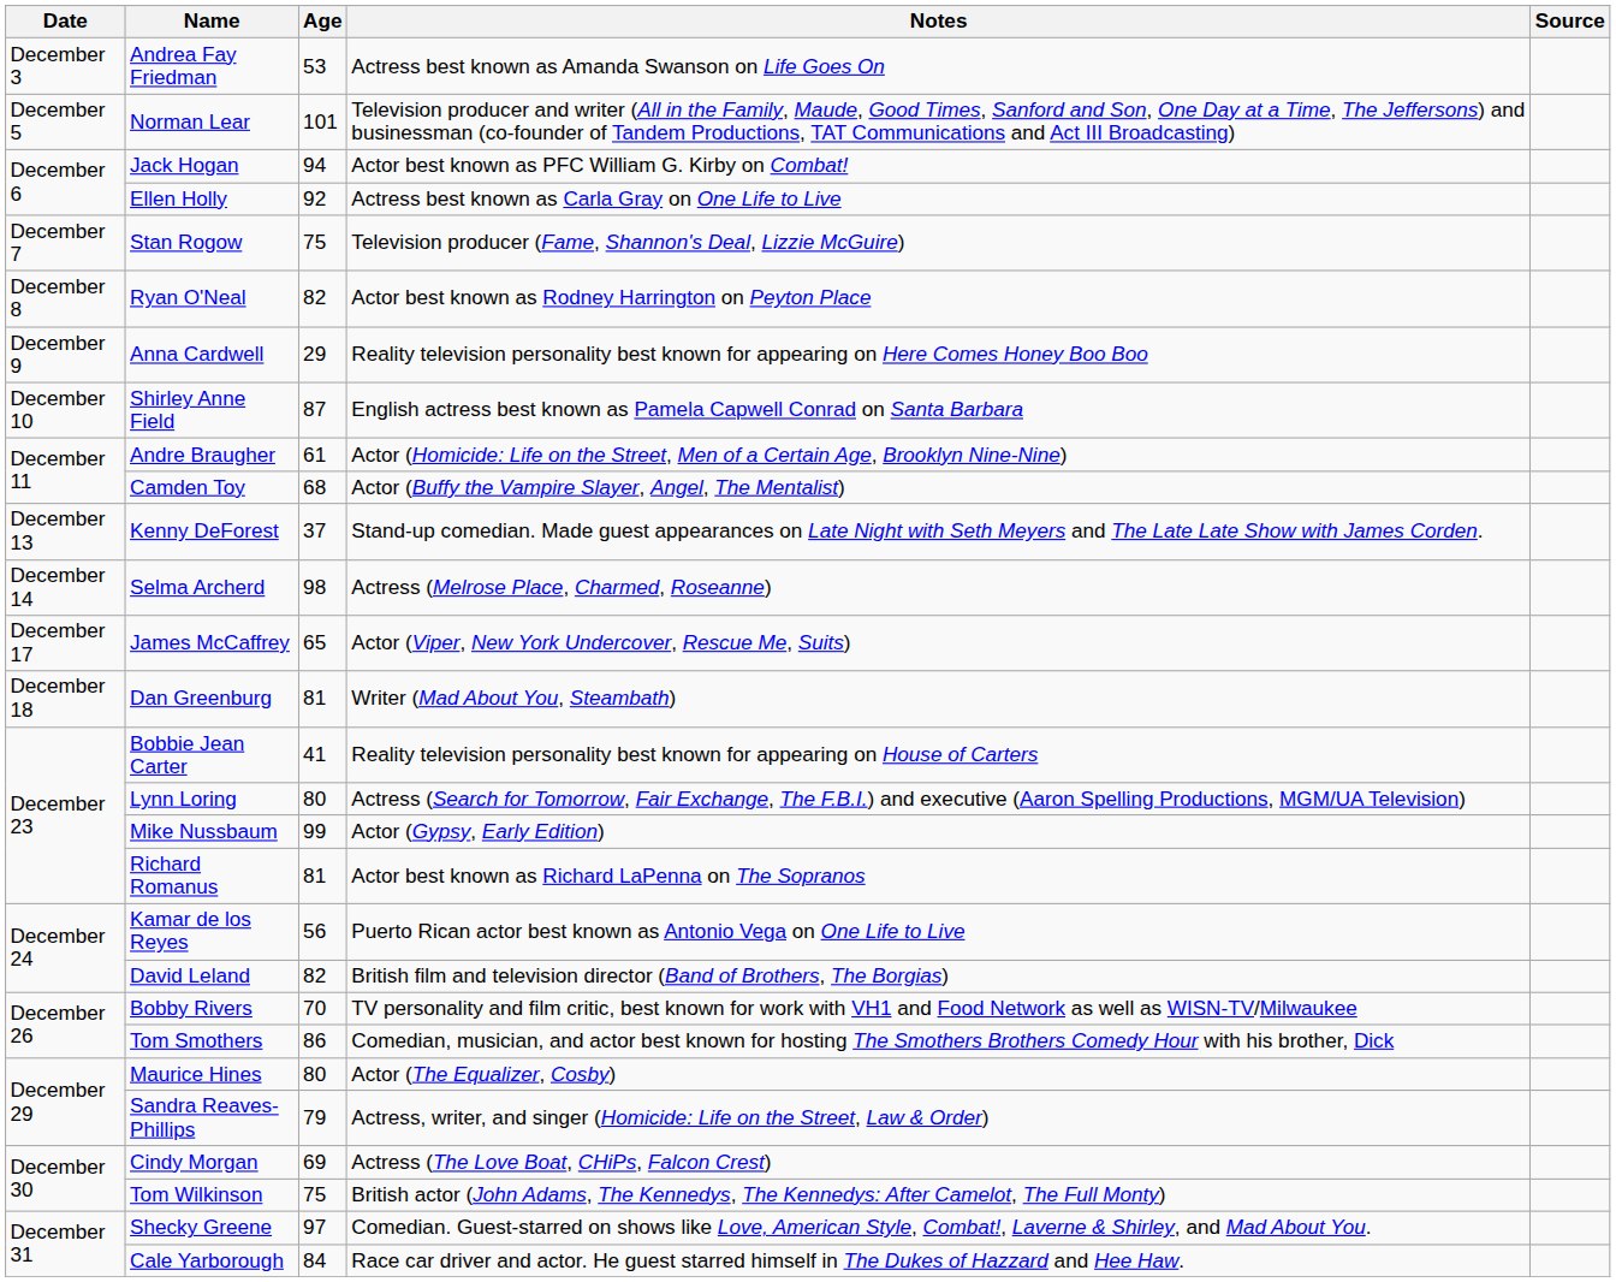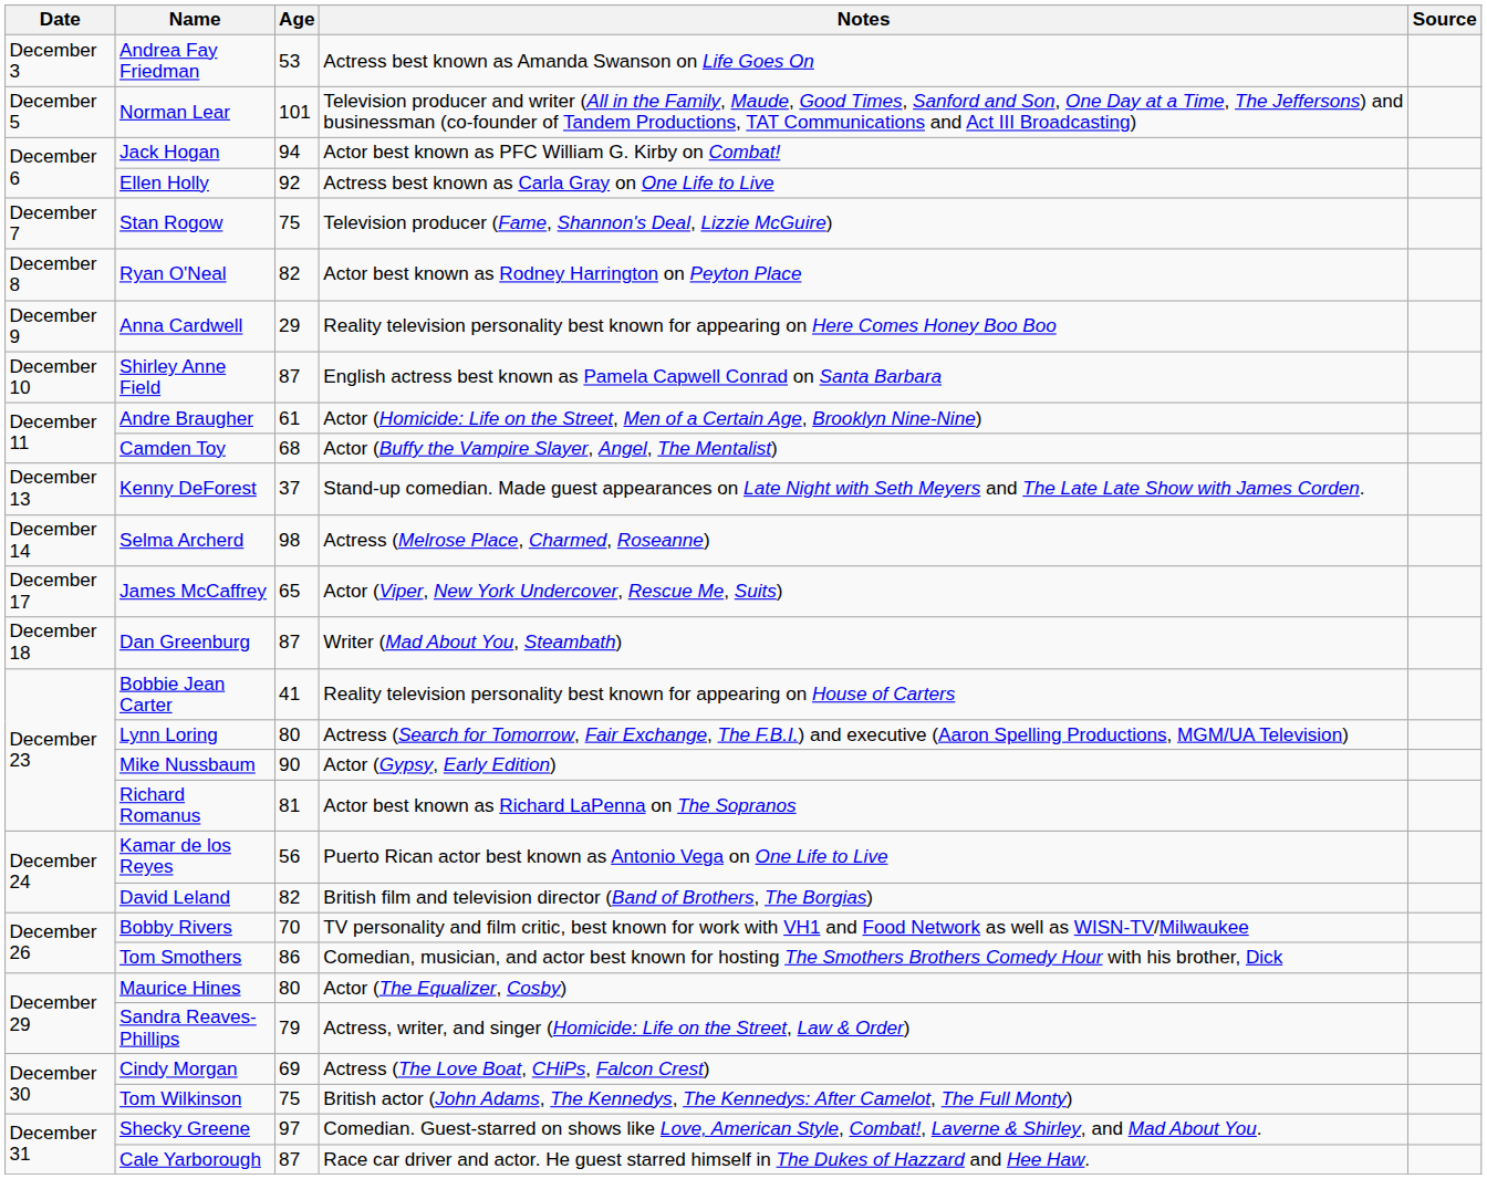 <table class="wikitable sortable">
 <tr>
 <th>Date</th>
 <th>Name</th>
 <th>Age</th>
 <th>Notes</th>
 <th>Source</th>
 </tr>
 <tr>
 <td>December 3</td>
 <td><a href='#'>Andrea Fay Friedman</a></td>
 <td>53</td>
 <td>Actress best known as Amanda Swanson on <em><a href='#'>Life Goes On</a></em></td>
 <td></td>
 </tr>
 <tr>
 <td>December 5</td>
 <td><a href='#'>Norman Lear</a></td>
 <td>101</td>
 <td>Television producer and writer (<em><a href='#'>All in the Family</a></em>, <em><a href='#'>Maude</a></em>, <em><a href='#'>Good Times</a></em>, <em><a href='#'>Sanford and Son</a></em>, <em><a href='#'>One Day at a Time</a></em>, <em><a href='#'>The Jeffersons</a></em>) and businessman (co-founder of <a href='#'>Tandem Productions</a>, <a href='#'>TAT Communications</a> and <a href='#'>Act III Broadcasting</a>)</td>
 <td></td>
 </tr>
 <tr>
 <td rowspan="2">December 6</td>
 <td><a href='#'>Jack Hogan</a></td>
 <td>94</td>
 <td>Actor best known as PFC William G. Kirby on <em><a href='#'>Combat!</a></em></td>
 <td></td>
 </tr>
 <tr>
 <td><a href='#'>Ellen Holly</a></td>
 <td>92</td>
 <td>Actress best known as <a href='#'>Carla Gray</a> on <em><a href='#'>One Life to Live</a></em></td>
 <td></td>
 </tr>
 <tr>
 <td>December 7</td>
 <td><a href='#'>Stan Rogow</a></td>
 <td>75</td>
 <td>Television producer (<em><a href='#'>Fame</a></em>, <em><a href='#'>Shannon's Deal</a></em>, <em><a href='#'>Lizzie McGuire</a></em>)</td>
 <td></td>
 </tr>
 <tr>
 <td>December 8</td>
 <td><a href='#'>Ryan O'Neal</a></td>
 <td>82</td>
 <td>Actor best known as <a href='#'>Rodney Harrington</a> on <em><a href='#'>Peyton Place</a></em></td>
 <td></td>
 </tr>
 <tr>
 <td>December 9</td>
 <td><a href='#'>Anna Cardwell</a></td>
 <td>29</td>
 <td>Reality television personality best known for appearing on <em><a href='#'>Here Comes Honey Boo Boo</a></em></td>
 <td></td>
 </tr>
 <tr>
 <td>December 10</td>
 <td><a href='#'>Shirley Anne Field</a></td>
 <td>87</td>
 <td>English actress best known as <a href='#'>Pamela Capwell Conrad</a> on <em><a href='#'>Santa Barbara</a></em></td>
 <td></td>
 </tr>
 <tr>
 <td rowspan="2">December 11</td>
 <td><a href='#'>Andre Braugher</a></td>
 <td>61</td>
 <td>Actor (<em><a href='#'>Homicide: Life on the Street</a></em>, <em><a href='#'>Men of a Certain Age</a></em>, <em><a href='#'>Brooklyn Nine-Nine</a></em>)</td>
 <td></td>
 </tr>
 <tr>
 <td><a href='#'>Camden Toy</a></td>
 <td>68</td>
 <td>Actor (<em><a href='#'>Buffy the Vampire Slayer</a></em>, <em><a href='#'>Angel</a></em>, <em><a href='#'>The Mentalist</a></em>)</td>
 <td></td>
 </tr>
 <tr>
 <td>December 13</td>
 <td><a href='#'>Kenny DeForest</a></td>
 <td>37</td>
 <td>Stand-up comedian. Made guest appearances on <em><a href='#'>Late Night with Seth Meyers</a></em> and <em><a href='#'>The Late Late Show with James Corden</a></em>.</td>
 <td></td>
 </tr>
 <tr>
 <td>December 14</td>
 <td><a href='#'>Selma Archerd</a></td>
 <td>98</td>
 <td>Actress (<em><a href='#'>Melrose Place</a></em>, <em><a href='#'>Charmed</a></em>, <em><a href='#'>Roseanne</a></em>)</td>
 <td></td>
 </tr>
 <tr>
 <td>December 17</td>
 <td><a href='#'>James McCaffrey</a></td>
 <td>65</td>
 <td>Actor (<em><a href='#'>Viper</a></em>, <em><a href='#'>New York Undercover</a></em>, <em><a href='#'>Rescue Me</a></em>, <em><a href='#'>Suits</a></em>)</td>
 <td></td>
 </tr>
 <tr>
 <td>December 18</td>
 <td><a href='#'>Dan Greenburg</a></td>
-<td>81</td>
+<td>87</td>
 <td>Writer (<em><a href='#'>Mad About You</a></em>, <em><a href='#'>Steambath</a></em>)</td>
 <td></td>
 </tr>
 <tr>
 <td rowspan=4>December 23</td>
 <td><a href='#'>Bobbie Jean Carter</a></td>
 <td>41</td>
 <td>Reality television personality best known for appearing on <em><a href='#'>House of Carters</a></em></td>
 <td></td>
 </tr>
 <tr>
 <td><a href='#'>Lynn Loring</a></td>
 <td>80</td>
 <td>Actress (<em><a href='#'>Search for Tomorrow</a></em>, <em><a href='#'>Fair Exchange</a></em>, <em><a href='#'>The F.B.I.</a></em>) and executive (<a href='#'>Aaron Spelling Productions</a>, <a href='#'>MGM/UA Television</a>)</td>
 <td></td>
 </tr>
 <tr>
 <td><a href='#'>Mike Nussbaum</a></td>
-<td>99</td>
+<td>90</td>
 <td>Actor (<em><a href='#'>Gypsy</a></em>, <em><a href='#'>Early Edition</a></em>)</td>
 <td></td>
 </tr>
 <tr>
 <td><a href='#'>Richard Romanus</a></td>
 <td>81</td>
 <td>Actor best known as <a href='#'>Richard LaPenna</a> on <em><a href='#'>The Sopranos</a></em></td>
 <td></td>
 </tr>
 <tr>
 <td rowspan=2>December 24</td>
 <td><a href='#'>Kamar de los Reyes</a></td>
 <td>56</td>
 <td>Puerto Rican actor best known as <a href='#'>Antonio Vega</a> on <em><a href='#'>One Life to Live</a></em></td>
 <td></td>
 </tr>
 <tr>
 <td><a href='#'>David Leland</a></td>
 <td>82</td>
 <td>British film and television director (<em><a href='#'>Band of Brothers</a></em>, <em><a href='#'>The Borgias</a></em>)</td>
 <td></td>
 </tr>
 <tr>
 <td rowspan=2>December 26</td>
 <td><a href='#'>Bobby Rivers</a></td>
 <td>70</td>
 <td>TV personality and film critic, best known for work with <a href='#'>VH1</a> and <a href='#'>Food Network</a> as well as <a href='#'>WISN-TV</a>/<a href='#'>Milwaukee</a></td>
 <td></td>
 </tr>
 <tr>
 <td><a href='#'>Tom Smothers</a></td>
 <td>86</td>
 <td>Comedian, musician, and actor best known for hosting <em><a href='#'>The Smothers Brothers Comedy Hour</a></em> with his brother, <a href='#'>Dick</a></td>
 <td></td>
 </tr>
 <tr>
 <td rowspan="2">December 29</td>
 <td><a href='#'>Maurice Hines</a></td>
 <td>80</td>
 <td>Actor (<em><a href='#'>The Equalizer</a></em>, <em><a href='#'>Cosby</a></em>)</td>
 <td></td>
 </tr>
 <tr>
 <td><a href='#'>Sandra Reaves-Phillips</a></td>
 <td>79</td>
 <td>Actress, writer, and singer (<em><a href='#'>Homicide: Life on the Street</a></em>, <em><a href='#'>Law & Order</a></em>)</td>
 <td></td>
 </tr>
 <tr>
 <td rowspan="2">December 30</td>
 <td><a href='#'>Cindy Morgan</a></td>
 <td>69</td>
 <td>Actress (<em><a href='#'>The Love Boat</a></em>, <em><a href='#'>CHiPs</a></em>, <em><a href='#'>Falcon Crest</a></em>)</td>
 <td></td>
 </tr>
 <tr>
 <td><a href='#'>Tom Wilkinson</a></td>
 <td>75</td>
 <td>British actor (<em><a href='#'>John Adams</a></em>, <em><a href='#'>The Kennedys</a></em>, <em><a href='#'>The Kennedys: After Camelot</a></em>, <em><a href='#'>The Full Monty</a></em>)</td>
 <td></td>
 </tr>
 <tr>
 <td rowspan="2">December 31</td>
 <td><a href='#'>Shecky Greene</a></td>
 <td>97</td>
 <td>Comedian. Guest-starred on shows like <em><a href='#'>Love, American Style</a></em>, <em><a href='#'>Combat!</a></em>, <em><a href='#'>Laverne & Shirley</a></em>, and <em><a href='#'>Mad About You</a></em>.</td>
 <td></td>
 </tr>
 <tr>
 <td><a href='#'>Cale Yarborough</a></td>
-<td>84</td>
+<td>87</td>
 <td>Race car driver and actor. He guest starred himself in <em><a href='#'>The Dukes of Hazzard</a></em> and <em><a href='#'>Hee Haw</a></em>.</td>
 <td></td>
 </tr>
 </table>
